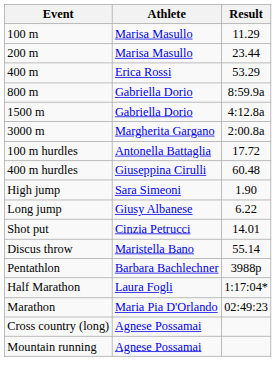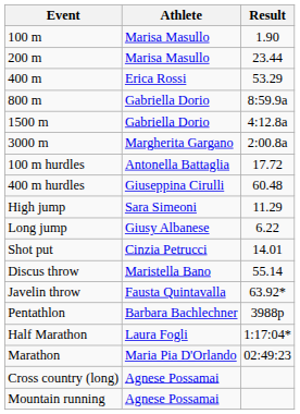 <table class="wikitable" style=""width:18em; font-size:90%; text-align:left;">
 <tr>
 <th>Event</th>
 <th>Athlete</th>
 <th>Result</th>
 </tr>
 <tr>
 <td>100 m</td>
 <td><a href='#'>Marisa Masullo</a></td>
-<td align=center>11.29</td>
+<td align=center>1.90</td>
 </tr>
 <tr>
 <td>200 m</td>
 <td><a href='#'>Marisa Masullo</a></td>
 <td align=center>23.44</td>
 </tr>
 <tr>
 <td>400 m</td>
 <td><a href='#'>Erica Rossi</a></td>
 <td align=center>53.29</td>
 </tr>
 <tr>
 <td>800 m</td>
 <td><a href='#'>Gabriella Dorio</a></td>
 <td align=center>8:59.9a</td>
 </tr>
 <tr>
 <td>1500 m</td>
 <td><a href='#'>Gabriella Dorio</a></td>
 <td align=center>4:12.8a</td>
 </tr>
 <tr>
 <td>3000 m</td>
 <td><a href='#'>Margherita Gargano</a></td>
 <td align=center>2:00.8a</td>
 </tr>
 <tr>
 <td>100 m hurdles</td>
 <td><a href='#'>Antonella Battaglia</a></td>
 <td align=center>17.72</td>
 </tr>
 <tr>
 <td>400 m hurdles</td>
 <td><a href='#'>Giuseppina Cirulli</a></td>
 <td align=center>60.48</td>
 </tr>
 <tr>
 <td>High jump</td>
 <td><a href='#'>Sara Simeoni</a></td>
-<td align=center>1.90</td>
+<td align=center>11.29</td>
 </tr>
 <tr>
 <td>Long jump</td>
 <td><a href='#'>Giusy Albanese</a></td>
 <td align=center>6.22</td>
 </tr>
 <tr>
 <td>Shot put</td>
 <td><a href='#'>Cinzia Petrucci</a></td>
 <td align=center>14.01</td>
 </tr>
 <tr>
 <td>Discus throw</td>
 <td><a href='#'>Maristella Bano</a></td>
 <td align=center>55.14</td>
+</tr>
+<tr>
+<td>Javelin throw</td>
+<td><a href='#'>Fausta Quintavalla</a></td>
+<td align=center>63.92*</td>
 </tr>
 <tr>
 <td>Pentathlon</td>
 <td><a href='#'>Barbara Bachlechner</a></td>
 <td align=center>3988p</td>
 </tr>
 <tr>
 <td>Half Marathon</td>
 <td><a href='#'>Laura Fogli</a></td>
 <td align=center>1:17:04*</td>
 </tr>
 <tr>
 <td>Marathon</td>
 <td><a href='#'>Maria Pia D'Orlando</a></td>
 <td align=center>02:49:23</td>
 </tr>
 <tr>
 <td>Cross country (long)</td>
 <td><a href='#'>Agnese Possamai</a></td>
 <td align=center></td>
 </tr>
 <tr>
 <td>Mountain running</td>
 <td><a href='#'>Agnese Possamai</a></td>
 <td align=center></td>
 </tr>
 </table>
